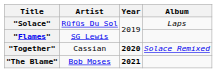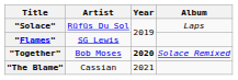 <table class="wikitable plainrowheaders" style="text-align:center;">
 <tr>
 <th>Title</th>
 <th>Artist</th>
 <th>Year</th>
 <th>Album</th>
 </tr>
 <tr>
 <th scope="row">"Solace"<br></th>
 <td><a href='#'>Rüfüs Du Sol</a></td>
 <td rowspan="2">2019</td>
 <td><em>Laps</em></td>
 </tr>
 <tr>
 <th scope="row">"<a href='#'>Flames</a>"<br></th>
 <td><a href='#'>SG Lewis</a><br></td>
 <td></td>
 </tr>
 <tr>
 <th scope="row">"Together"<br></th>
-<td>Cassian <br></td>
+<td><a href='#'>Bob Moses</a></td>
 <td><strong>2020</strong></td>
 <td><em><a href='#'>Solace Remixed</a></em></td>
 </tr>
 <tr>
 <th scope="row">"The Blame"<br></th>
-<td><a href='#'>Bob Moses</a></td>
-<td><strong>2021</strong></td>
+<td>Cassian <br></td>
+<td>2021</td>
 <td></td>
 </tr>
 </table>
